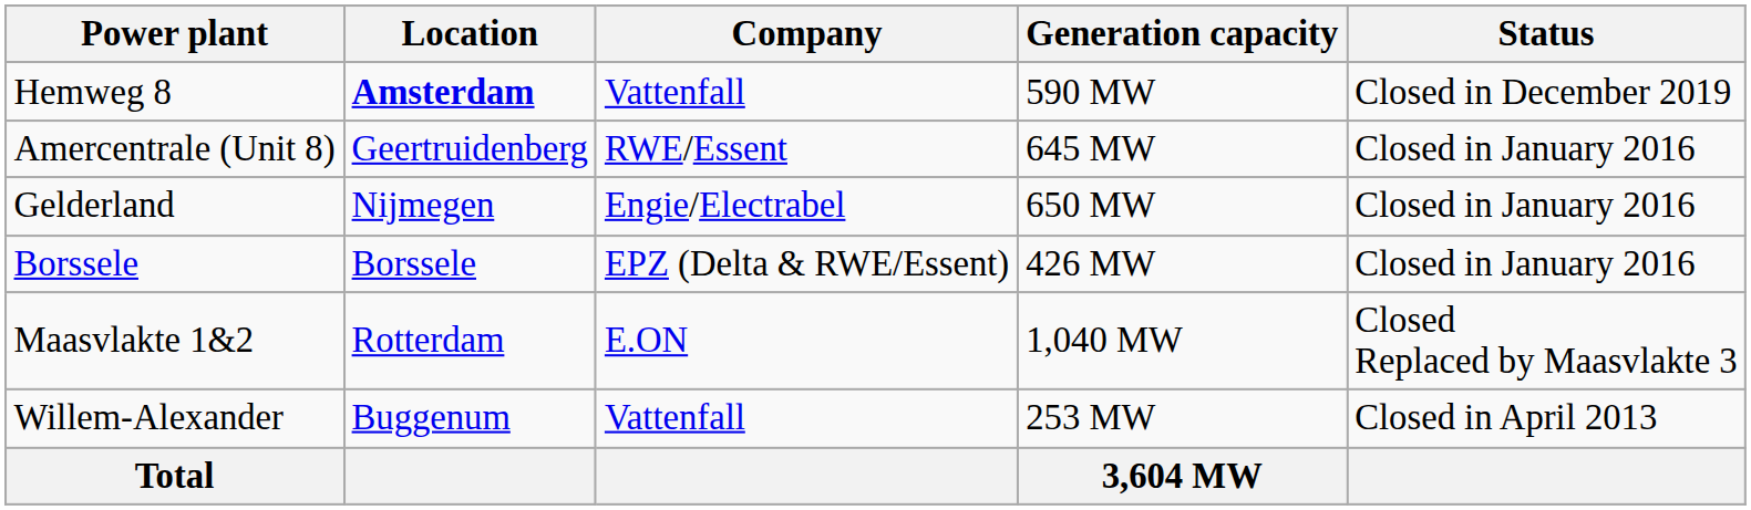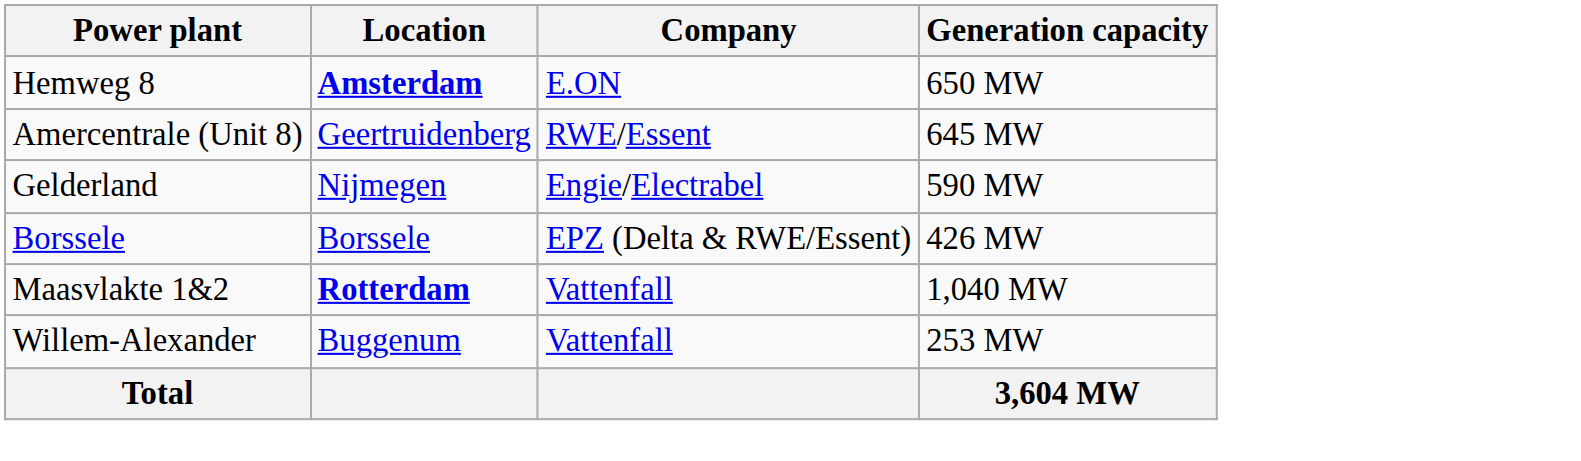 <table class="wikitable">
 <tr>
 <th>Power plant</th>
 <th>Location</th>
 <th>Company</th>
 <th>Generation capacity</th>
-<th>Status</th>
 </tr>
 <tr>
 <td>Hemweg 8</td>
 <td><strong><a href='#'>Amsterdam</a></strong></td>
-<td><a href='#'>Vattenfall</a></td>
-<td>590 MW</td>
-<td>Closed in December 2019</td>
+<td><a href='#'>E.ON</a></td>
+<td>650 MW</td>
 </tr>
 <tr>
 <td>Amercentrale (Unit 8)</td>
 <td><a href='#'>Geertruidenberg</a></td>
 <td><a href='#'>RWE</a>/<a href='#'>Essent</a></td>
 <td>645 MW</td>
-<td>Closed in January 2016</td>
 </tr>
 <tr>
 <td>Gelderland</td>
 <td><a href='#'>Nijmegen</a></td>
 <td><a href='#'>Engie</a>/<a href='#'>Electrabel</a></td>
-<td>650 MW</td>
-<td>Closed in January 2016</td>
+<td>590 MW</td>
 </tr>
 <tr>
 <td><a href='#'>Borssele</a></td>
 <td><a href='#'>Borssele</a></td>
 <td><a href='#'>EPZ</a> (Delta & RWE/Essent)</td>
 <td>426 MW</td>
-<td>Closed in January 2016</td>
 </tr>
 <tr>
 <td>Maasvlakte 1&2</td>
-<td><a href='#'>Rotterdam</a></td>
-<td><a href='#'>E.ON</a></td>
+<td><strong><a href='#'>Rotterdam</a></strong></td>
+<td><a href='#'>Vattenfall</a></td>
 <td>1,040 MW</td>
-<td>Closed<br>Replaced by Maasvlakte 3</td>
 </tr>
 <tr>
 <td>Willem-Alexander</td>
 <td><a href='#'>Buggenum</a></td>
 <td><a href='#'>Vattenfall</a></td>
 <td>253 MW</td>
-<td>Closed in April 2013</td>
 </tr>
 <tr>
 <th>Total</th>
 <th></th>
 <th></th>
 <th>3,604 MW</th>
-<th></th>
 </tr>
 </table>
